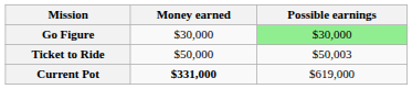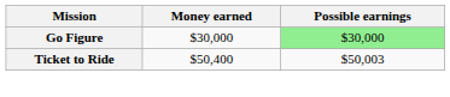 <table class="wikitable plainrowheaders floatright" style="font-size: 95%; margin: 10px; text-align: center;" align="right" width="40%">
 <tr>
 <th scope="col">Mission</th>
 <th scope="col">Money earned</th>
 <th scope="col">Possible earnings</th>
 </tr>
 <tr>
 <th scope="row">Go Figure</th>
 <td>$30,000</td>
 <td style="background: lightgreen;">$30,000</td>
 </tr>
 <tr>
 <th scope="row">Ticket to Ride</th>
-<td>$50,000</td>
+<td>$50,400</td>
 <td>$50,003</td>
 </tr>
-<tr>
-<th scope="row"><strong><span>Current Pot</span></strong></th>
-<td><strong><span>$331,000</span></strong></td>
-<td>$619,000</td>
-</tr>
 </table>
